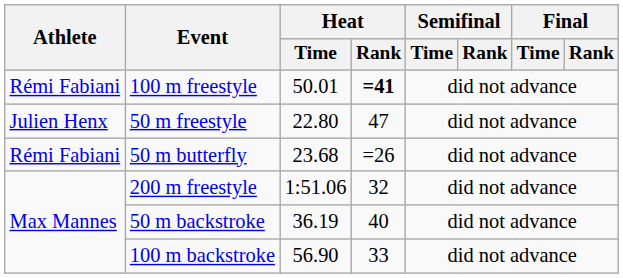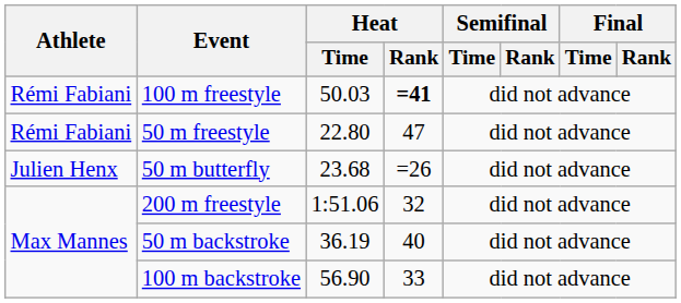 <table class="wikitable" style="text-align:center; font-size:90%">
 <tr>
 <th rowspan="2">Athlete</th>
 <th rowspan="2">Event</th>
 <th colspan="2">Heat</th>
 <th colspan="2">Semifinal</th>
 <th colspan="2">Final</th>
 </tr>
 <tr style="font-size:95%">
 <th>Time</th>
 <th>Rank</th>
 <th>Time</th>
 <th>Rank</th>
 <th>Time</th>
 <th>Rank</th>
 </tr>
 <tr>
 <td align=left><a href='#'>Rémi Fabiani</a></td>
 <td align=left><a href='#'>100 m freestyle</a></td>
-<td>50.01</td>
+<td>50.03</td>
 <td><strong>=41</strong></td>
 <td colspan=4>did not advance</td>
 </tr>
 <tr>
-<td align=left><a href='#'>Julien Henx</a></td>
+<td align=left><a href='#'>Rémi Fabiani</a></td>
 <td align=left><a href='#'>50 m freestyle</a></td>
 <td>22.80</td>
 <td>47</td>
 <td colspan=4>did not advance</td>
 </tr>
 <tr>
-<td align=left><a href='#'>Rémi Fabiani</a></td>
+<td align=left><a href='#'>Julien Henx</a></td>
 <td align=left><a href='#'>50 m butterfly</a></td>
 <td>23.68</td>
 <td>=26</td>
 <td colspan=4>did not advance</td>
 </tr>
 <tr>
 <td rowspan=3 align=left><a href='#'>Max Mannes</a></td>
 <td align=left><a href='#'>200 m freestyle</a></td>
 <td>1:51.06</td>
 <td>32</td>
 <td colspan=4>did not advance</td>
 </tr>
 <tr>
 <td align=left><a href='#'>50 m backstroke</a></td>
 <td>36.19</td>
 <td>40</td>
 <td colspan=4>did not advance</td>
 </tr>
 <tr>
 <td align=left><a href='#'>100 m backstroke</a></td>
 <td>56.90</td>
 <td>33</td>
 <td colspan=4>did not advance</td>
 </tr>
 </table>
